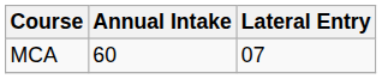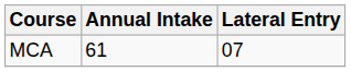 <table class="wikitable">
 <tr>
 <th>Course</th>
 <th>Annual Intake</th>
 <th>Lateral Entry</th>
 </tr>
 <tr>
 <td>MCA</td>
-<td>60</td>
+<td>61</td>
 <td>07</td>
 </tr>
 <tr>
 </tr>
 </table>
